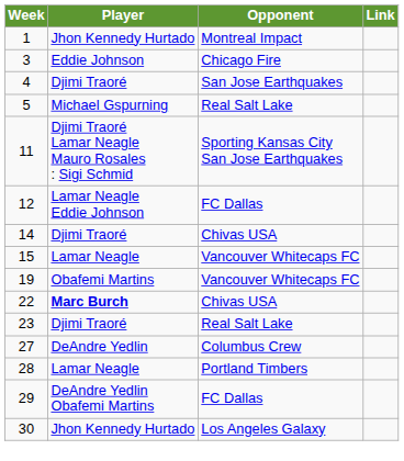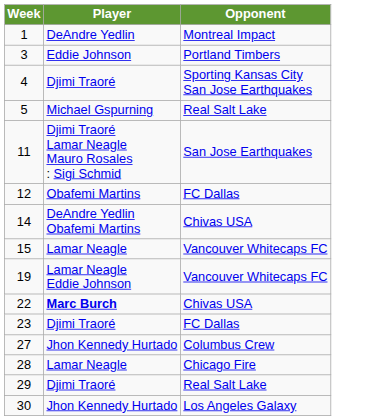 <table class=wikitable>
 <tr>
 <th style="background:#5d9731; color:white; text-align:center;">Week</th>
 <th style="background:#5d9731; color:white; text-align:center;">Player</th>
 <th style="background:#5d9731; color:white; text-align:center;">Opponent</th>
-<th style="background:#5d9731; color:white; text-align:center;">Link</th>
 </tr>
 <tr>
 <td align=center>1</td>
-<td> <a href='#'>Jhon Kennedy Hurtado</a></td>
+<td> <a href='#'>DeAndre Yedlin</a></td>
 <td><a href='#'>Montreal Impact</a></td>
-<td></td>
 </tr>
 <tr>
 <td align=center>3</td>
 <td> <a href='#'>Eddie Johnson</a></td>
-<td><a href='#'>Chicago Fire</a></td>
-<td></td>
+<td><a href='#'>Portland Timbers</a></td>
 </tr>
 <tr>
 <td align=center>4</td>
 <td> <a href='#'>Djimi Traoré</a></td>
-<td><a href='#'>San Jose Earthquakes</a></td>
-<td></td>
+<td><a href='#'>Sporting Kansas City</a><br><a href='#'>San Jose Earthquakes</a></td>
 </tr>
 <tr>
 <td align=center>5</td>
 <td> <a href='#'>Michael Gspurning</a></td>
 <td><a href='#'>Real Salt Lake</a></td>
-<td></td>
 </tr>
 <tr>
 <td align=center>11</td>
 <td> <a href='#'>Djimi Traoré</a><br> <a href='#'>Lamar Neagle</a><br> <a href='#'>Mauro Rosales</a><br>:  <a href='#'>Sigi Schmid</a></td>
-<td><a href='#'>Sporting Kansas City</a><br><a href='#'>San Jose Earthquakes</a></td>
-<td></td>
+<td><a href='#'>San Jose Earthquakes</a></td>
 </tr>
 <tr>
 <td align=center>12</td>
-<td> <a href='#'>Lamar Neagle</a><br> <a href='#'>Eddie Johnson</a></td>
+<td> <a href='#'>Obafemi Martins</a></td>
 <td><a href='#'>FC Dallas</a></td>
-<td></td>
 </tr>
 <tr>
 <td align=center>14</td>
-<td> <a href='#'>Djimi Traoré</a></td>
+<td> <a href='#'>DeAndre Yedlin</a><br> <a href='#'>Obafemi Martins</a></td>
 <td><a href='#'>Chivas USA</a></td>
-<td></td>
 </tr>
 <tr>
 <td align=center>15</td>
 <td> <a href='#'>Lamar Neagle</a></td>
 <td><a href='#'>Vancouver Whitecaps FC</a></td>
-<td></td>
 </tr>
 <tr>
 <td align=center>19</td>
-<td> <a href='#'>Obafemi Martins</a></td>
+<td> <a href='#'>Lamar Neagle</a><br> <a href='#'>Eddie Johnson</a></td>
 <td><a href='#'>Vancouver Whitecaps FC</a></td>
-<td></td>
 </tr>
 <tr>
 <td align=center>22</td>
 <td><strong> <a href='#'>Marc Burch</a></strong></td>
 <td><a href='#'>Chivas USA</a></td>
-<td></td>
 </tr>
 <tr>
 <td align=center>23</td>
 <td> <a href='#'>Djimi Traoré</a></td>
-<td><a href='#'>Real Salt Lake</a></td>
-<td></td>
+<td><a href='#'>FC Dallas</a></td>
 </tr>
 <tr>
 <td align=center>27</td>
-<td> <a href='#'>DeAndre Yedlin</a></td>
+<td> <a href='#'>Jhon Kennedy Hurtado</a></td>
 <td><a href='#'>Columbus Crew</a></td>
-<td></td>
 </tr>
 <tr>
 <td align=center>28</td>
 <td> <a href='#'>Lamar Neagle</a></td>
-<td><a href='#'>Portland Timbers</a></td>
-<td></td>
+<td><a href='#'>Chicago Fire</a></td>
 </tr>
 <tr>
 <td align=center>29</td>
-<td> <a href='#'>DeAndre Yedlin</a><br> <a href='#'>Obafemi Martins</a></td>
-<td><a href='#'>FC Dallas</a></td>
-<td></td>
+<td> <a href='#'>Djimi Traoré</a></td>
+<td><a href='#'>Real Salt Lake</a></td>
 </tr>
 <tr>
 <td align=center>30</td>
 <td> <a href='#'>Jhon Kennedy Hurtado</a></td>
 <td><a href='#'>Los Angeles Galaxy</a></td>
-<td></td>
 </tr>
 </table>
